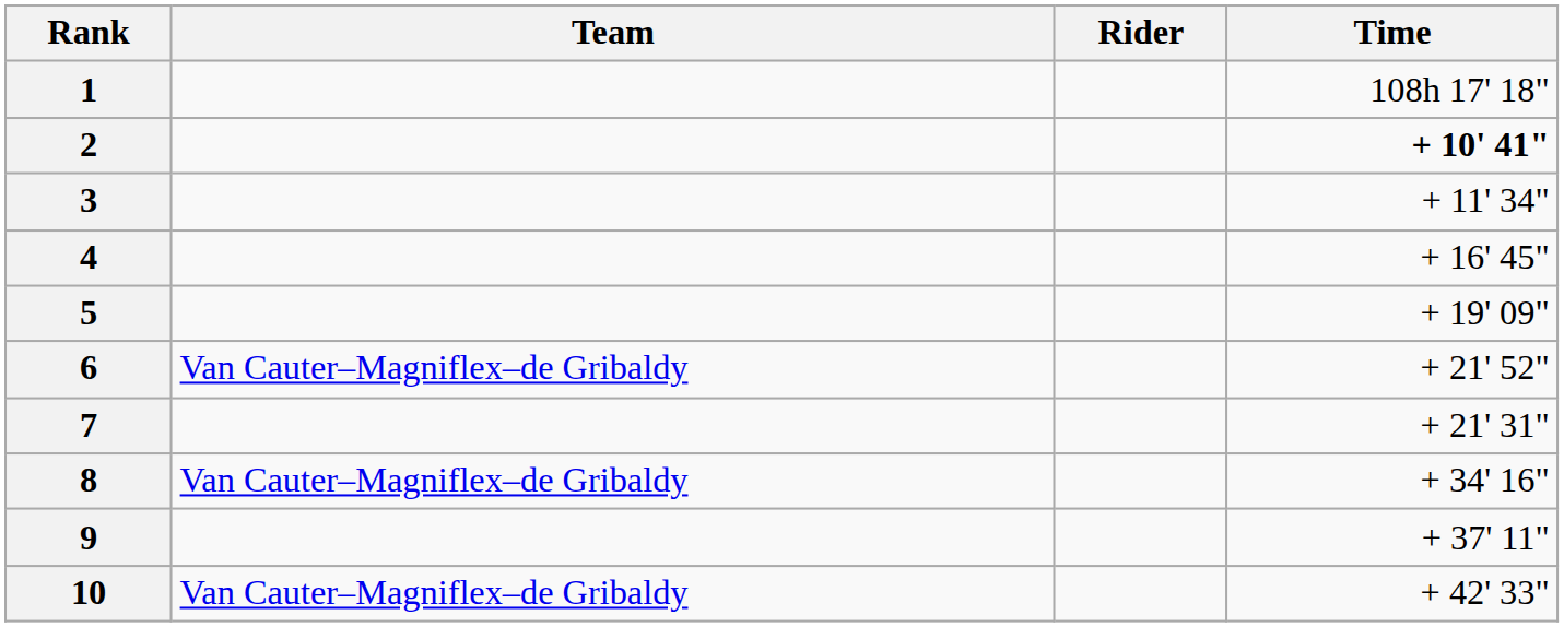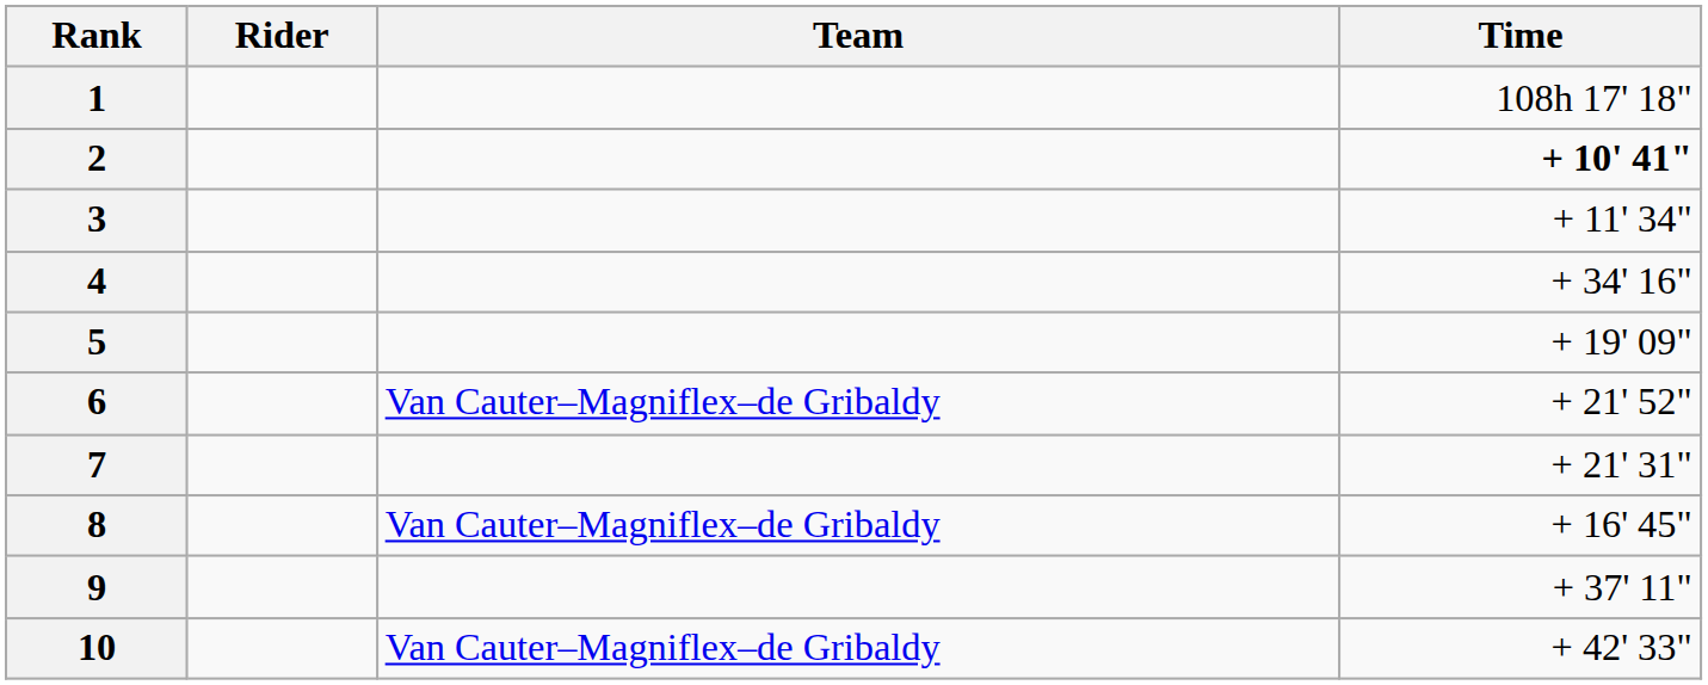 <table class="wikitable" style="width:44em;margin-bottom:0;">
 <tr>
 <th scope="col">Rank</th>
+<th scope="col">Rider</th>
 <th scope="col">Team</th>
-<th scope="col">Rider</th>
 <th scope="col">Time</th>
 </tr>
 <tr>
 <th scope="row">1</th>
+<td>   </td>
 <td></td>
-<td>   </td>
 <td style="text-align:right;">108h 17' 18"</td>
 </tr>
 <tr>
 <th scope="row">2</th>
 <td></td>
 <td></td>
 <td style="text-align:right;"><strong>+ 10' 41"</strong></td>
 </tr>
 <tr>
 <th scope="row">3</th>
 <td></td>
 <td></td>
 <td style="text-align:right;">+ 11' 34"</td>
 </tr>
 <tr>
 <th scope="row">4</th>
 <td></td>
 <td></td>
-<td style="text-align:right;">+ 16' 45"</td>
+<td style="text-align:right;">+ 34' 16"</td>
 </tr>
 <tr>
 <th scope="row">5</th>
 <td></td>
 <td></td>
 <td style="text-align:right;">+ 19' 09"</td>
 </tr>
 <tr>
 <th scope="row">6</th>
+<td></td>
 <td><a href='#'>Van Cauter–Magniflex–de Gribaldy</a></td>
-<td></td>
 <td style="text-align:right;">+ 21' 52"</td>
 </tr>
 <tr>
 <th scope="row">7</th>
 <td></td>
 <td></td>
 <td style="text-align:right;">+ 21' 31"</td>
 </tr>
 <tr>
 <th scope="row">8</th>
+<td></td>
 <td><a href='#'>Van Cauter–Magniflex–de Gribaldy</a></td>
-<td></td>
-<td style="text-align:right;">+ 34' 16"</td>
+<td style="text-align:right;">+ 16' 45"</td>
 </tr>
 <tr>
 <th scope="row">9</th>
 <td></td>
 <td></td>
 <td style="text-align:right;">+ 37' 11"</td>
 </tr>
 <tr>
 <th scope="row">10</th>
+<td></td>
 <td><a href='#'>Van Cauter–Magniflex–de Gribaldy</a></td>
-<td></td>
 <td style="text-align:right;">+ 42' 33"</td>
 </tr>
 </table>
